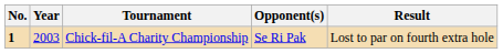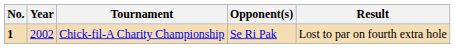 <table class="wikitable" style="font-size:95%;">
 <tr>
 <th>No.</th>
 <th>Year</th>
 <th>Tournament</th>
 <th>Opponent(s)</th>
 <th>Result</th>
 </tr>
 <tr style="background:#F5DEB3;">
 <td><strong>1</strong></td>
-<td><a href='#'>2003</a></td>
+<td><a href='#'>2002</a></td>
 <td><a href='#'>Chick-fil-A Charity Championship</a></td>
 <td> <a href='#'>Se Ri Pak</a></td>
 <td>Lost to par on fourth extra hole</td>
 </tr>
 </table>
